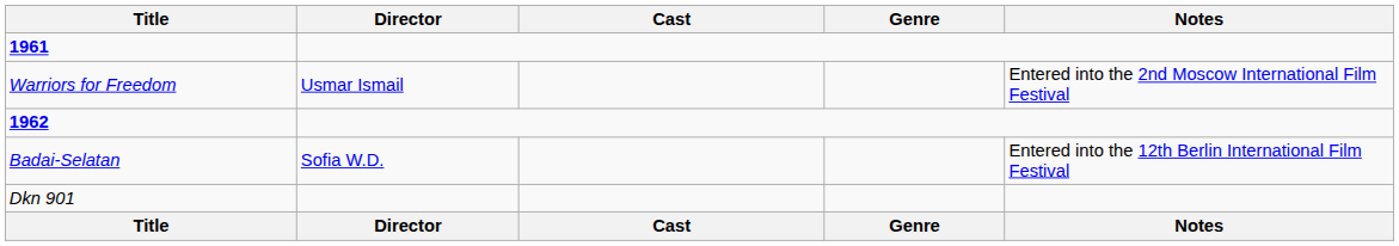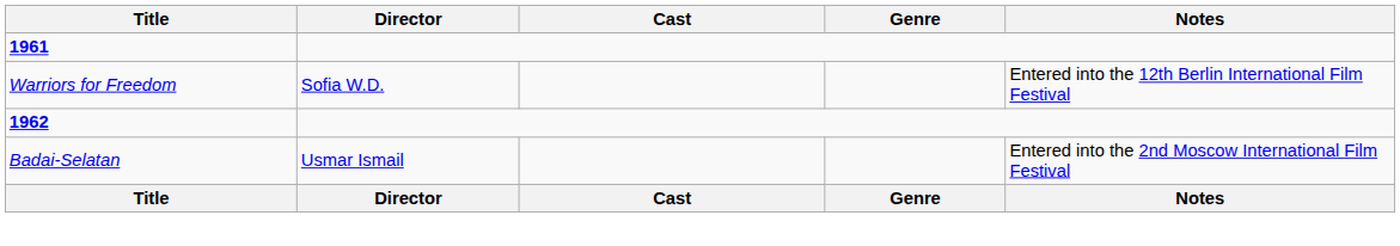 <table class="wikitable" style="width:100%;">
 <tr>
 <th style="width:21%;">Title</th>
 <th style="width:16%;">Director</th>
 <th style="width:22%;">Cast</th>
 <th style="width:13%;">Genre</th>
 <th style="width:28%;">Notes</th>
 </tr>
 <tr>
 <td><strong><a href='#'>1961</a></strong></td>
 </tr>
 <tr>
 <td><em><a href='#'>Warriors for Freedom</a></em></td>
-<td><a href='#'>Usmar Ismail</a></td>
+<td><a href='#'>Sofia W.D.</a></td>
 <td></td>
 <td></td>
-<td>Entered into the <a href='#'>2nd Moscow International Film Festival</a></td>
+<td>Entered into the <a href='#'>12th Berlin International Film Festival</a></td>
 </tr>
 <tr>
 <td><strong><a href='#'>1962</a></strong></td>
 </tr>
 <tr>
 <td><em><a href='#'>Badai-Selatan</a></em></td>
-<td><a href='#'>Sofia W.D.</a></td>
+<td><a href='#'>Usmar Ismail</a></td>
 <td></td>
 <td></td>
-<td>Entered into the <a href='#'>12th Berlin International Film Festival</a></td>
-</tr>
-<tr>
-<td><em>Dkn 901</em></td>
-<td></td>
-<td></td>
-<td></td>
-<td></td>
+<td>Entered into the <a href='#'>2nd Moscow International Film Festival</a></td>
 </tr>
 <tr>
 <th style="width:21%;">Title</th>
 <th style="width:16%;">Director</th>
 <th style="width:22%;">Cast</th>
 <th style="width:13%;">Genre</th>
 <th style="width:28%;">Notes</th>
 </tr>
 </table>
